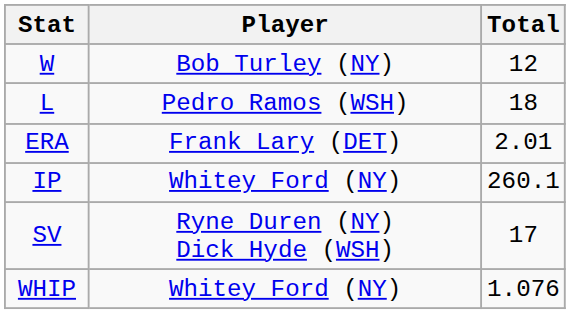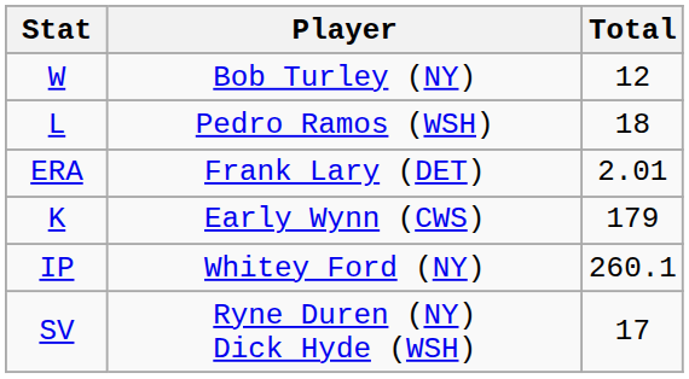 <table class="wikitable" style="text-align:center;">
 <tr>
 <th style="width:15%;">Stat</th>
 <th>Player</th>
 <th style="width:15%;">Total</th>
 </tr>
 <tr>
 <td><a href='#'>W</a></td>
 <td><a href='#'>Bob Turley</a> (<a href='#'>NY</a>)</td>
 <td>12</td>
 </tr>
 <tr>
 <td><a href='#'>L</a></td>
 <td><a href='#'>Pedro Ramos</a> (<a href='#'>WSH</a>)</td>
 <td>18</td>
 </tr>
 <tr>
 <td><a href='#'>ERA</a></td>
 <td><a href='#'>Frank Lary</a> (<a href='#'>DET</a>)</td>
 <td>2.01</td>
 </tr>
 <tr>
+<td><a href='#'>K</a></td>
+<td><a href='#'>Early Wynn</a> (<a href='#'>CWS</a>)</td>
+<td>179</td>
+</tr>
+<tr>
 <td><a href='#'>IP</a></td>
 <td><a href='#'>Whitey Ford</a> (<a href='#'>NY</a>)</td>
 <td>260.1</td>
 </tr>
 <tr>
 <td><a href='#'>SV</a></td>
 <td><a href='#'>Ryne Duren</a> (<a href='#'>NY</a>)<br><a href='#'>Dick Hyde</a> (<a href='#'>WSH</a>)</td>
 <td>17</td>
 </tr>
-<tr>
-<td><a href='#'>WHIP</a></td>
-<td><a href='#'>Whitey Ford</a> (<a href='#'>NY</a>)</td>
-<td>1.076</td>
-</tr>
 </table>
